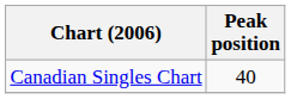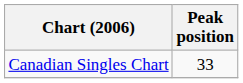 <table class="wikitable sortable">
 <tr>
 <th align="left">Chart (2006)</th>
 <th align="center">Peak <br>position</th>
 </tr>
 <tr>
 <td align="left"><a href='#'>Canadian Singles Chart</a></td>
-<td align="center">40</td>
+<td align="center">33</td>
 </tr>
 <tr>
 </tr>
 </table>
